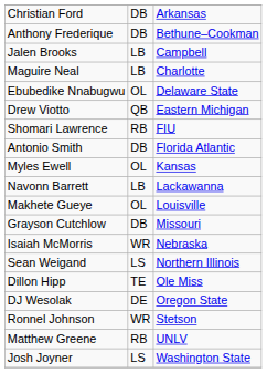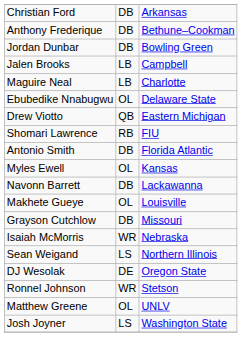 <table class="wikitable sortable">
 <tr>
 </tr>
 <tr>
 <td>Christian Ford</td>
 <td>DB</td>
 <td><a href='#'>Arkansas</a></td>
 </tr>
 <tr>
 <td>Anthony Frederique</td>
 <td>DB</td>
 <td><a href='#'>Bethune–Cookman</a></td>
+</tr>
+<tr>
+<td>Jordan Dunbar</td>
+<td>DB</td>
+<td><a href='#'>Bowling Green</a></td>
 </tr>
 <tr>
 <td>Jalen Brooks</td>
 <td>LB</td>
 <td><a href='#'>Campbell</a></td>
 </tr>
 <tr>
 <td>Maguire Neal</td>
 <td>LB</td>
 <td><a href='#'>Charlotte</a></td>
 </tr>
 <tr>
 <td>Ebubedike Nnabugwu</td>
 <td>OL</td>
 <td><a href='#'>Delaware State</a></td>
 </tr>
 <tr>
 <td>Drew Viotto</td>
 <td>QB</td>
 <td><a href='#'>Eastern Michigan</a></td>
 </tr>
 <tr>
 <td>Shomari Lawrence</td>
 <td>RB</td>
 <td><a href='#'>FIU</a></td>
 </tr>
 <tr>
 <td>Antonio Smith</td>
 <td>DB</td>
 <td><a href='#'>Florida Atlantic</a></td>
 </tr>
 <tr>
 <td>Myles Ewell</td>
 <td>OL</td>
 <td><a href='#'>Kansas</a></td>
 </tr>
 <tr>
 <td>Navonn Barrett</td>
-<td>LB</td>
+<td>DB</td>
 <td><a href='#'>Lackawanna</a></td>
 </tr>
 <tr>
 <td>Makhete Gueye</td>
 <td>OL</td>
 <td><a href='#'>Louisville</a></td>
 </tr>
 <tr>
 <td>Grayson Cutchlow</td>
 <td>DB</td>
 <td><a href='#'>Missouri</a></td>
 </tr>
 <tr>
 <td>Isaiah McMorris</td>
 <td>WR</td>
 <td><a href='#'>Nebraska</a></td>
 </tr>
 <tr>
 <td>Sean Weigand</td>
 <td>LS</td>
 <td><a href='#'>Northern Illinois</a></td>
 </tr>
 <tr>
-<td>Dillon Hipp</td>
-<td>TE</td>
-<td><a href='#'>Ole Miss</a></td>
-</tr>
-<tr>
 <td>DJ Wesolak</td>
 <td>DE</td>
 <td><a href='#'>Oregon State</a></td>
 </tr>
 <tr>
 <td>Ronnel Johnson</td>
 <td>WR</td>
 <td><a href='#'>Stetson</a></td>
 </tr>
 <tr>
 <td>Matthew Greene</td>
-<td>RB</td>
+<td>OL</td>
 <td><a href='#'>UNLV</a></td>
 </tr>
 <tr>
 <td>Josh Joyner</td>
 <td>LS</td>
 <td><a href='#'>Washington State</a></td>
 </tr>
 <tr>
 </tr>
 </table>
